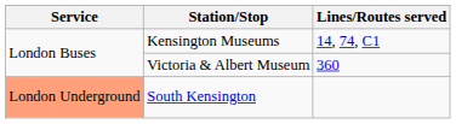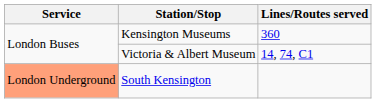 <table class="wikitable">
 <tr>
 <th>Service</th>
 <th>Station/Stop</th>
 <th>Lines/Routes served</th>
 </tr>
 <tr>
 <td rowspan="2">London Buses </td>
 <td>Kensington Museums </td>
-<td><a href='#'>14</a>, <a href='#'>74</a>, <a href='#'>C1</a></td>
+<td><a href='#'>360</a></td>
 </tr>
 <tr>
 <td>Victoria & Albert Museum </td>
-<td><a href='#'>360</a></td>
+<td><a href='#'>14</a>, <a href='#'>74</a>, <a href='#'>C1</a></td>
 </tr>
 <tr>
 <td style="background: lightsalmon;">London Underground </td>
 <td><a href='#'>South Kensington</a></td>
 <td><br><br></td>
 </tr>
 </table>
